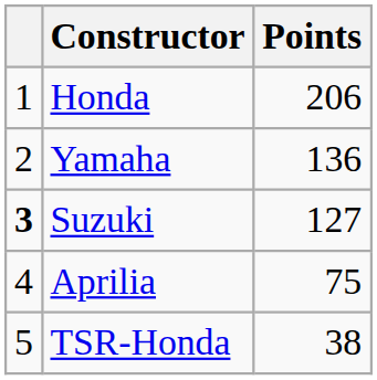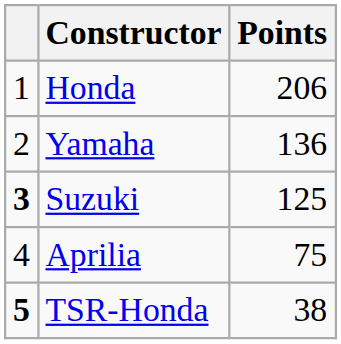 <table class="wikitable" style="font-size: 95%;">
 <tr>
 <th></th>
 <th>Constructor</th>
 <th>Points</th>
 </tr>
 <tr>
 <td align=center>1</td>
 <td> <a href='#'>Honda</a></td>
 <td align=right>206</td>
 </tr>
 <tr>
 <td align=center>2</td>
 <td> <a href='#'>Yamaha</a></td>
 <td align=right>136</td>
 </tr>
 <tr>
 <td align=center><strong>3</strong></td>
 <td> <a href='#'>Suzuki</a></td>
-<td align=right>127</td>
+<td align=right>125</td>
 </tr>
 <tr>
 <td align=center>4</td>
 <td> <a href='#'>Aprilia</a></td>
 <td align=right>75</td>
 </tr>
 <tr>
-<td align=center>5</td>
+<td align=center><strong>5</strong></td>
 <td> <a href='#'>TSR-Honda</a></td>
 <td align=right>38</td>
 </tr>
 </table>
